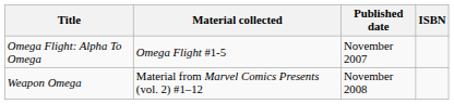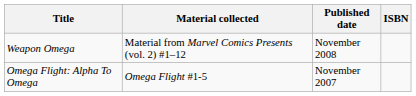 <table class="wikitable">
 <tr>
 <th>Title</th>
 <th>Material collected</th>
 <th>Published date</th>
 <th>ISBN</th>
 </tr>
 <tr>
+<td><em>Weapon Omega</em></td>
+<td>Material from <em>Marvel Comics Presents</em> (vol. 2) #1–12</td>
+<td>November 2008</td>
+<td></td>
+</tr>
+<tr>
 <td><em>Omega Flight: Alpha To Omega</em></td>
 <td><em>Omega Flight</em> #1-5</td>
 <td>November 2007</td>
 <td></td>
 </tr>
-<tr>
-<td><em>Weapon Omega</em></td>
-<td>Material from <em>Marvel Comics Presents</em> (vol. 2) #1–12</td>
-<td>November 2008</td>
-<td></td>
-</tr>
 </table>
